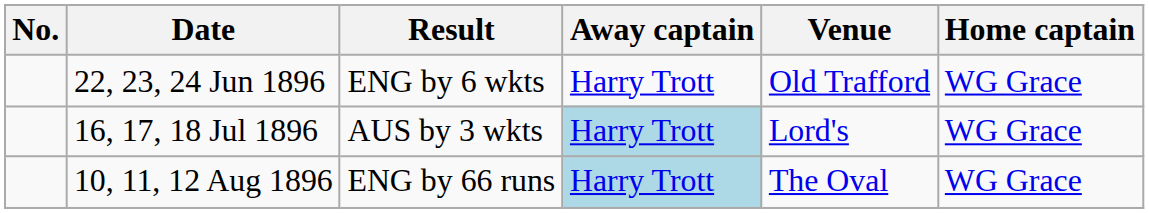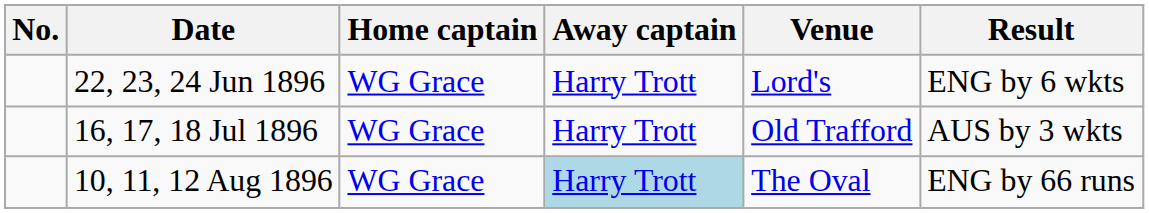 <table class="wikitable">
 <tr style="background:#efefef;">
 <th>No.</th>
 <th>Date</th>
-<th>Result</th>
+<th>Home captain</th>
 <th>Away captain</th>
 <th>Venue</th>
-<th>Home captain</th>
+<th>Result</th>
 </tr>
 <tr>
 <td></td>
 <td>22, 23, 24 Jun 1896</td>
+<td><a href='#'>WG Grace</a></td>
+<td><a href='#'>Harry Trott</a></td>
+<td><a href='#'>Lord's</a></td>
 <td>ENG by 6 wkts</td>
-<td><a href='#'>Harry Trott</a></td>
-<td><a href='#'>Old Trafford</a></td>
-<td><a href='#'>WG Grace</a></td>
 </tr>
 <tr>
 <td></td>
 <td>16, 17, 18 Jul 1896</td>
+<td><a href='#'>WG Grace</a></td>
+<td><a href='#'>Harry Trott</a></td>
+<td><a href='#'>Old Trafford</a></td>
 <td>AUS by 3 wkts</td>
-<td style="background: lightblue;"><a href='#'>Harry Trott</a></td>
-<td><a href='#'>Lord's</a></td>
-<td><a href='#'>WG Grace</a></td>
 </tr>
 <tr>
 <td></td>
 <td>10, 11, 12 Aug 1896</td>
-<td>ENG by 66 runs</td>
+<td><a href='#'>WG Grace</a></td>
 <td style="background: lightblue;"><a href='#'>Harry Trott</a></td>
 <td><a href='#'>The Oval</a></td>
-<td><a href='#'>WG Grace</a></td>
+<td>ENG by 66 runs</td>
 </tr>
 </table>
